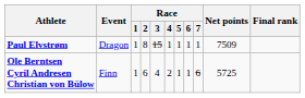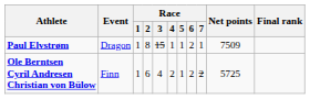 <table class="wikitable" style="font-size:90%">
 <tr>
 <th rowspan="2">Athlete</th>
 <th rowspan="2">Event</th>
 <th colspan=7>Race</th>
 <th rowspan=2>Net points</th>
 <th rowspan=2>Final rank</th>
 </tr>
 <tr style="font-size:95%">
 <th>1</th>
 <th>2</th>
 <th>3</th>
 <th>4</th>
 <th>5</th>
 <th>6</th>
 <th>7</th>
 </tr>
 <tr align=center>
 <td align=left><strong><a href='#'>Paul Elvstrøm</a></strong></td>
 <td align=left><a href='#'>Dragon</a></td>
 <td>1</td>
 <td>8</td>
 <td><s>15</s></td>
 <td>1</td>
 <td>1</td>
-<td>1</td>
+<td>2</td>
 <td>1</td>
 <td>7509</td>
 <td></td>
 </tr>
 <tr align=center>
 <td align=left><strong><a href='#'>Ole Berntsen</a><br><a href='#'>Cyril Andresen</a><br><a href='#'>Christian von Bülow</a></strong></td>
 <td align=left><a href='#'>Finn</a></td>
 <td>1</td>
 <td>6</td>
 <td>4</td>
 <td>2</td>
 <td>1</td>
-<td>1</td>
-<td><s>6</s></td>
+<td>2</td>
+<td><s>2</s></td>
 <td>5725</td>
 <td></td>
 </tr>
 </table>
